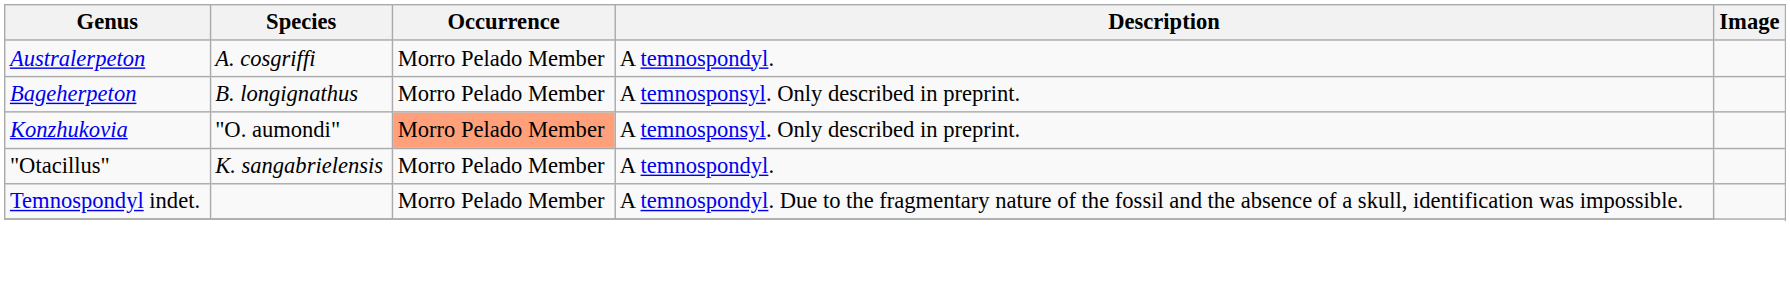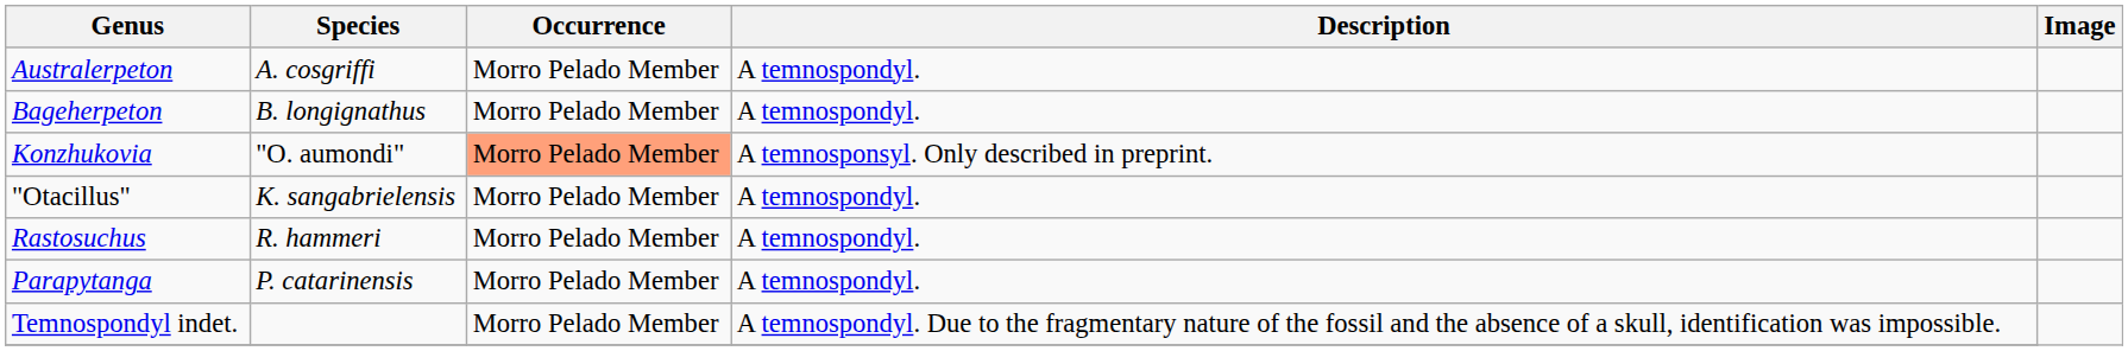 <table class="wikitable" align="center" width="100%">
 <tr>
 <th>Genus</th>
 <th>Species</th>
 <th>Occurrence</th>
 <th>Description</th>
 <th>Image</th>
 </tr>
 <tr>
 <td><em><a href='#'>Australerpeton</a></em></td>
 <td><em>A. cosgriffi</em></td>
 <td>Morro Pelado Member</td>
 <td>A <a href='#'>temnospondyl</a>.</td>
 <td></td>
 </tr>
 <tr>
 <td><em><a href='#'>Bageherpeton</a></em></td>
 <td><em>B. longignathus</em></td>
 <td>Morro Pelado Member</td>
-<td>A <a href='#'>temnosponsyl</a>. Only described in preprint.</td>
+<td>A <a href='#'>temnospondyl</a>.</td>
 <td></td>
 </tr>
 <tr>
 <td><em><a href='#'>Konzhukovia</a></em></td>
 <td>"O. aumondi"</td>
 <td style="background: lightsalmon;">Morro Pelado Member</td>
 <td>A <a href='#'>temnosponsyl</a>. Only described in preprint.</td>
 <td></td>
 </tr>
 <tr>
 <td>"Otacillus"</td>
 <td><em>K. sangabrielensis</em></td>
 <td>Morro Pelado Member</td>
 <td>A <a href='#'>temnospondyl</a>.</td>
 <td></td>
 </tr>
 <tr>
+<td><em><a href='#'>Rastosuchus</a></em></td>
+<td><em>R. hammeri</em></td>
+<td>Morro Pelado Member</td>
+<td>A <a href='#'>temnospondyl</a>.</td>
+<td></td>
+</tr>
+<tr>
+<td><em><a href='#'>Parapytanga</a></em></td>
+<td><em>P. catarinensis</em></td>
+<td>Morro Pelado Member</td>
+<td>A <a href='#'>temnospondyl</a>.</td>
+<td></td>
+</tr>
+<tr>
 <td><a href='#'>Temnospondyl</a> indet.</td>
 <td></td>
 <td>Morro Pelado Member</td>
 <td>A <a href='#'>temnospondyl</a>. Due to the fragmentary nature of the fossil and the absence of a skull, identification was impossible.</td>
 </tr>
 <tr>
 </tr>
 </table>
